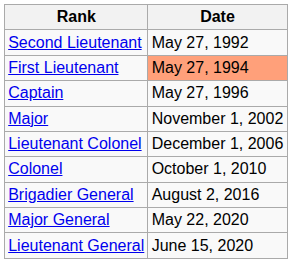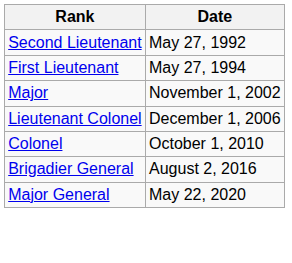 <table class="wikitable">
 <tr>
 <th>Rank</th>
 <th>Date</th>
 </tr>
 <tr>
 <td> <a href='#'>Second Lieutenant</a></td>
 <td>May 27, 1992</td>
 </tr>
 <tr>
 <td> <a href='#'>First Lieutenant</a></td>
-<td style="background: lightsalmon;">May 27, 1994</td>
-</tr>
-<tr>
-<td> <a href='#'>Captain</a></td>
-<td>May 27, 1996</td>
+<td>May 27, 1994</td>
 </tr>
 <tr>
 <td> <a href='#'>Major</a></td>
 <td>November 1, 2002</td>
 </tr>
 <tr>
 <td> <a href='#'>Lieutenant Colonel</a></td>
 <td>December 1, 2006</td>
 </tr>
 <tr>
 <td> <a href='#'>Colonel</a></td>
 <td>October 1, 2010</td>
 </tr>
 <tr>
 <td> <a href='#'>Brigadier General</a></td>
 <td>August 2, 2016</td>
 </tr>
 <tr>
 <td> <a href='#'>Major General</a></td>
 <td>May 22, 2020</td>
 </tr>
-<tr>
-<td> <a href='#'>Lieutenant General</a></td>
-<td>June 15, 2020</td>
-</tr>
 </table>
